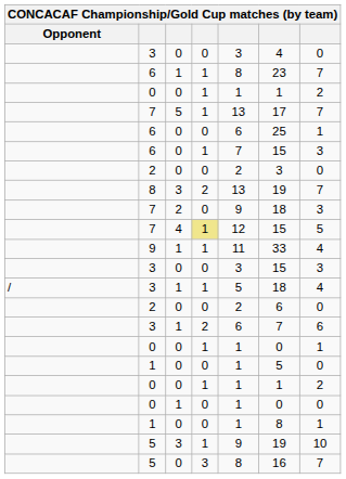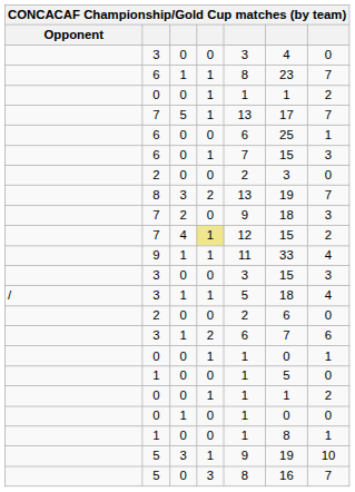 <table class="wikitable sortable" style="text-align: center;">
 <tr>
 <th colspan=7>CONCACAF Championship/Gold Cup matches (by team)</th>
 </tr>
 <tr>
 <th>Opponent</th>
 <th></th>
 <th></th>
 <th></th>
 <th></th>
 <th></th>
 <th></th>
 </tr>
 <tr>
 <td align="left"></td>
 <td>3</td>
 <td>0</td>
 <td>0</td>
 <td>3</td>
 <td>4</td>
 <td>0</td>
 </tr>
 <tr>
 <td align="left"></td>
 <td>6</td>
 <td>1</td>
 <td>1</td>
 <td>8</td>
 <td>23</td>
 <td>7</td>
 </tr>
 <tr>
 <td align="left"></td>
 <td>0</td>
 <td>0</td>
 <td>1</td>
 <td>1</td>
 <td>1</td>
 <td>2</td>
 </tr>
 <tr>
 <td align="left"></td>
 <td>7</td>
 <td>5</td>
 <td>1</td>
 <td>13</td>
 <td>17</td>
 <td>7</td>
 </tr>
 <tr>
 <td align="left"></td>
 <td>6</td>
 <td>0</td>
 <td>0</td>
 <td>6</td>
 <td>25</td>
 <td>1</td>
 </tr>
 <tr>
 <td align="left"></td>
 <td>6</td>
 <td>0</td>
 <td>1</td>
 <td>7</td>
 <td>15</td>
 <td>3</td>
 </tr>
 <tr>
 <td align="left"></td>
 <td>2</td>
 <td>0</td>
 <td>0</td>
 <td>2</td>
 <td>3</td>
 <td>0</td>
 </tr>
 <tr>
 <td align="left"></td>
 <td>8</td>
 <td>3</td>
 <td>2</td>
 <td>13</td>
 <td>19</td>
 <td>7</td>
 </tr>
 <tr>
 <td align="left"></td>
 <td>7</td>
 <td>2</td>
 <td>0</td>
 <td>9</td>
 <td>18</td>
 <td>3</td>
 </tr>
 <tr>
 <td align="left"></td>
 <td>7</td>
 <td>4</td>
 <td style="background: khaki;">1</td>
 <td>12</td>
 <td>15</td>
-<td>5</td>
+<td>2</td>
 </tr>
 <tr>
 <td align="left"></td>
 <td>9</td>
 <td>1</td>
 <td>1</td>
 <td>11</td>
 <td>33</td>
 <td>4</td>
 </tr>
 <tr>
 <td align="left"></td>
 <td>3</td>
 <td>0</td>
 <td>0</td>
 <td>3</td>
 <td>15</td>
 <td>3</td>
 </tr>
 <tr>
 <td align="left"> / </td>
 <td>3</td>
 <td>1</td>
 <td>1</td>
 <td>5</td>
 <td>18</td>
 <td>4</td>
 </tr>
 <tr>
 <td align="left"></td>
 <td>2</td>
 <td>0</td>
 <td>0</td>
 <td>2</td>
 <td>6</td>
 <td>0</td>
 </tr>
 <tr>
 <td align="left"></td>
 <td>3</td>
 <td>1</td>
 <td>2</td>
 <td>6</td>
 <td>7</td>
 <td>6</td>
 </tr>
 <tr>
 <td align="left"></td>
 <td>0</td>
 <td>0</td>
 <td>1</td>
 <td>1</td>
 <td>0</td>
 <td>1</td>
 </tr>
 <tr>
 <td align="left"></td>
 <td>1</td>
 <td>0</td>
 <td>0</td>
 <td>1</td>
 <td>5</td>
 <td>0</td>
 </tr>
 <tr>
 <td align="left"></td>
 <td>0</td>
 <td>0</td>
 <td>1</td>
 <td>1</td>
 <td>1</td>
 <td>2</td>
 </tr>
 <tr>
 <td align="left"></td>
 <td>0</td>
 <td>1</td>
 <td>0</td>
 <td>1</td>
 <td>0</td>
 <td>0</td>
 </tr>
 <tr>
 <td align="left"></td>
 <td>1</td>
 <td>0</td>
 <td>0</td>
 <td>1</td>
 <td>8</td>
 <td>1</td>
 </tr>
 <tr>
 <td align="left"></td>
 <td>5</td>
 <td>3</td>
 <td>1</td>
 <td>9</td>
 <td>19</td>
 <td>10</td>
 </tr>
 <tr>
 <td align="left"></td>
 <td>5</td>
 <td>0</td>
 <td>3</td>
 <td>8</td>
 <td>16</td>
 <td>7</td>
 </tr>
 </table>
